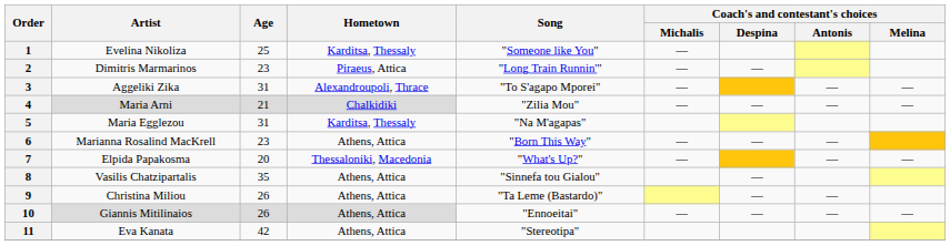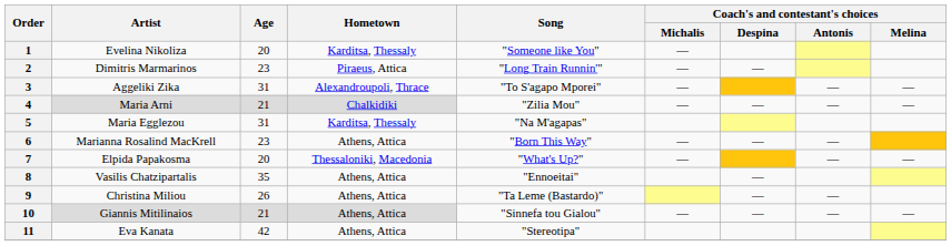 <table class="wikitable" style="text-align:center; line-height:17px; width:100%;">
 <tr>
 <th scope="col" rowspan="2" width="05%">Order</th>
 <th scope="col" rowspan="2" width="20%">Artist</th>
 <th scope="col" rowspan="2" width="05%">Age</th>
 <th scope="col" rowspan="2" width="18%">Hometown</th>
 <th scope="col" rowspan="2" width="20%">Song</th>
 <th scope="col" colspan="4" width="32%">Coach's and contestant's choices</th>
 </tr>
 <tr>
 <th width="08%">Michalis</th>
 <th width="08%">Despina</th>
 <th width="08%">Antonis</th>
 <th width="08%">Melina</th>
 </tr>
 <tr>
 <th>1</th>
 <td>Evelina Nikoliza</td>
-<td>25</td>
+<td>20</td>
 <td><a href='#'>Karditsa</a>, <a href='#'>Thessaly</a></td>
 <td>"<a href='#'>Someone like You</a>"</td>
 <td>—</td>
 <td></td>
 <td style="background: #fdfc8f;"></td>
 <td></td>
 </tr>
 <tr>
 <th>2</th>
 <td>Dimitris Marmarinos</td>
 <td>23</td>
 <td><a href='#'>Piraeus</a>, Attica</td>
 <td>"<a href='#'>Long Train Runnin'</a>"</td>
 <td>—</td>
 <td>—</td>
 <td style="background: #fdfc8f;"></td>
 <td></td>
 </tr>
 <tr>
 <th>3</th>
 <td>Aggeliki Zika</td>
 <td>31</td>
 <td><a href='#'>Alexandroupoli</a>, <a href='#'>Thrace</a></td>
 <td>"To S'agapo Mporei"</td>
 <td>—</td>
 <td style="background: #FFC50C;"></td>
 <td>—</td>
 <td>—</td>
 </tr>
 <tr>
 <th>4</th>
 <td style="background: #DCDCDC;">Maria Arni</td>
 <td style="background: #DCDCDC;">21</td>
 <td style="background: #DCDCDC;"><a href='#'>Chalkidiki</a></td>
 <td>"Zilia Mou"</td>
 <td>—</td>
 <td>—</td>
 <td>—</td>
 <td>—</td>
 </tr>
 <tr>
 <th>5</th>
 <td>Maria Egglezou</td>
 <td>31</td>
 <td><a href='#'>Karditsa</a>, <a href='#'>Thessaly</a></td>
 <td>"Na M'agapas"</td>
 <td></td>
 <td style="background: #fdfc8f;"></td>
 <td></td>
 <td></td>
 </tr>
 <tr>
 <th>6</th>
 <td>Marianna Rosalind MacKrell</td>
 <td>23</td>
 <td>Athens, Attica</td>
 <td>"<a href='#'>Born This Way</a>"</td>
 <td>—</td>
 <td>—</td>
 <td>—</td>
 <td style="background: #FFC50C;"></td>
 </tr>
 <tr>
 <th>7</th>
 <td>Elpida Papakosma</td>
 <td>20</td>
 <td><a href='#'>Thessaloniki</a>, <a href='#'>Macedonia</a></td>
 <td>"<a href='#'>What's Up?</a>"</td>
 <td>—</td>
 <td style="background: #FFC50C;"></td>
 <td>—</td>
 <td>—</td>
 </tr>
 <tr>
 <th>8</th>
 <td>Vasilis Chatzipartalis</td>
 <td>35</td>
 <td>Athens, Attica</td>
-<td>"Sinnefa tou Gialou"</td>
+<td>"Ennoeitai"</td>
 <td></td>
 <td>—</td>
 <td></td>
 <td style="background: #fdfc8f;"></td>
 </tr>
 <tr>
 <th>9</th>
 <td>Christina Miliou</td>
 <td>26</td>
 <td>Athens, Attica</td>
 <td>"Ta Leme (Bastardo)"</td>
 <td style="background: #fdfc8f;"></td>
 <td>—</td>
 <td>—</td>
 <td></td>
 </tr>
 <tr>
 <th>10</th>
 <td style="background: #DCDCDC;">Giannis Mitilinaios</td>
-<td style="background: #DCDCDC;">26</td>
+<td style="background: #DCDCDC;">21</td>
 <td style="background: #DCDCDC;">Athens, Attica</td>
-<td>"Ennoeitai"</td>
+<td>"Sinnefa tou Gialou"</td>
 <td>—</td>
 <td>—</td>
 <td>—</td>
 <td>—</td>
 </tr>
 <tr>
 <th>11</th>
 <td>Eva Kanata</td>
 <td>42</td>
 <td>Athens, Attica</td>
 <td>"Stereotipa"</td>
 <td></td>
 <td></td>
 <td></td>
 <td style="background: #fdfc8f;"></td>
 </tr>
 <tr>
 </tr>
 </table>
